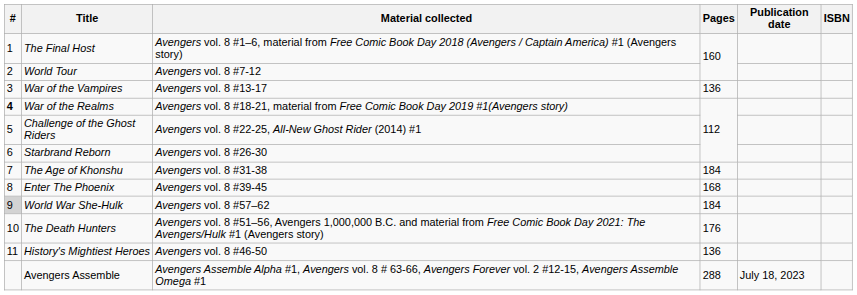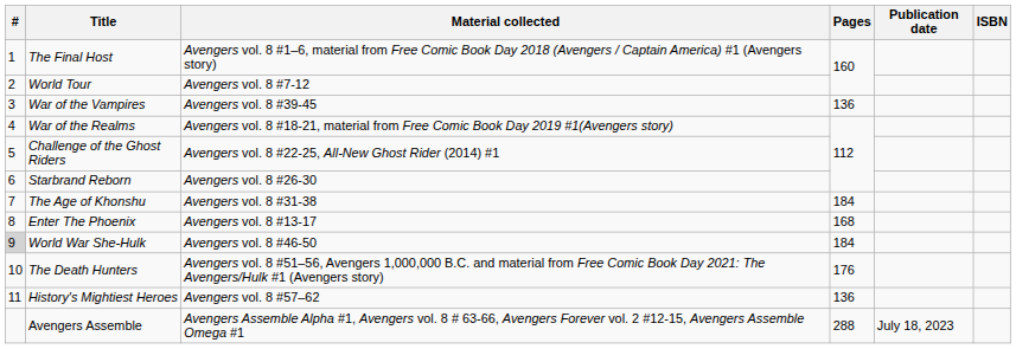 <table class="wikitable">
 <tr>
 <th>#</th>
 <th>Title</th>
 <th>Material collected</th>
 <th>Pages</th>
 <th>Publication date</th>
 <th>ISBN</th>
 </tr>
 <tr>
 <td>1</td>
 <td><em>The Final Host</em></td>
 <td><em>Avengers</em> vol. 8 #1–6, material from <em>Free Comic Book Day 2018 (Avengers / Captain America)</em> #1 (Avengers story)</td>
 <td rowspan="2">160</td>
 <td></td>
 <td></td>
 </tr>
 <tr>
 <td>2</td>
 <td><em>World Tour</em></td>
 <td><em>Avengers</em> vol. 8 #7-12</td>
 <td></td>
 <td></td>
 </tr>
 <tr>
 <td>3</td>
 <td><em>War of the Vampires</em></td>
-<td><em>Avengers</em> vol. 8 #13-17</td>
+<td><em>Avengers</em> vol. 8 #39-45</td>
 <td>136</td>
 <td></td>
 <td></td>
 </tr>
 <tr>
-<td><strong>4</strong></td>
+<td>4</td>
 <td><em>War of the Realms</em></td>
 <td><em>Avengers</em> vol. 8 #18-21, material from <em>Free Comic Book Day 2019 #1(Avengers story)</em></td>
 <td rowspan="3">112</td>
 <td></td>
 <td></td>
 </tr>
 <tr>
 <td>5</td>
 <td><em>Challenge of the Ghost Riders</em></td>
 <td><em>Avengers</em> vol. 8 #22-25, <em>All-New Ghost Rider</em> (2014) #1</td>
 <td></td>
 <td></td>
 </tr>
 <tr>
 <td>6</td>
 <td><em>Starbrand Reborn</em></td>
 <td><em>Avengers</em> vol. 8 #26-30</td>
 <td></td>
 <td></td>
 </tr>
 <tr>
 <td>7</td>
 <td><em>The Age of Khonshu</em></td>
 <td><em>Avengers</em> vol. 8 #31-38</td>
 <td>184</td>
 <td></td>
 <td></td>
 </tr>
 <tr>
 <td>8</td>
 <td><em>Enter The Phoenix</em></td>
-<td><em>Avengers</em> vol. 8 #39-45</td>
+<td><em>Avengers</em> vol. 8 #13-17</td>
 <td>168</td>
 <td></td>
 <td></td>
 </tr>
 <tr>
 <td style="background: lightgrey;">9</td>
 <td><em>World War She-Hulk</em></td>
-<td><em>Avengers</em> vol. 8 #57–62</td>
+<td><em>Avengers</em> vol. 8 #46-50</td>
 <td>184</td>
 <td></td>
 <td></td>
 </tr>
 <tr>
 <td>10</td>
 <td><em>The Death Hunters</em></td>
 <td><em>Avengers</em> vol. 8 #51–56, Avengers 1,000,000 B.C. and material from <em>Free Comic Book Day 2021: The Avengers/Hulk</em> #1 (Avengers story)</td>
 <td>176</td>
 <td></td>
 <td></td>
 </tr>
 <tr>
 <td>11</td>
 <td><em>History's Mightiest Heroes</em></td>
-<td><em>Avengers</em> vol. 8 #46-50</td>
+<td><em>Avengers</em> vol. 8 #57–62</td>
 <td>136</td>
 <td></td>
 <td></td>
 </tr>
 <tr>
 <td></td>
 <td>Avengers Assemble</td>
 <td><em>Avengers Assemble Alpha</em> #1, <em>Avengers</em> vol. 8 # 63-66, <em>Avengers Forever</em> vol. 2 #12-15, <em>Avengers Assemble Omega</em> #1</td>
 <td>288</td>
 <td>July 18, 2023</td>
 <td></td>
 </tr>
 </table>
